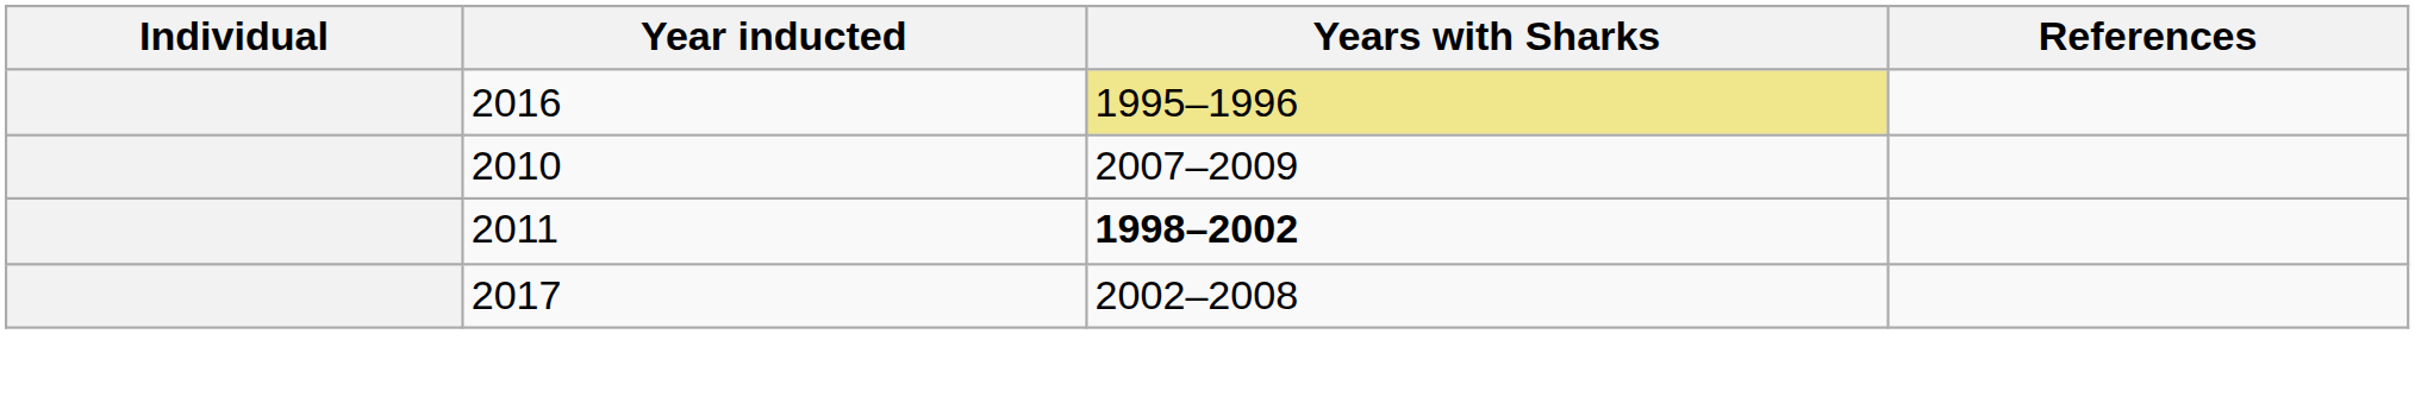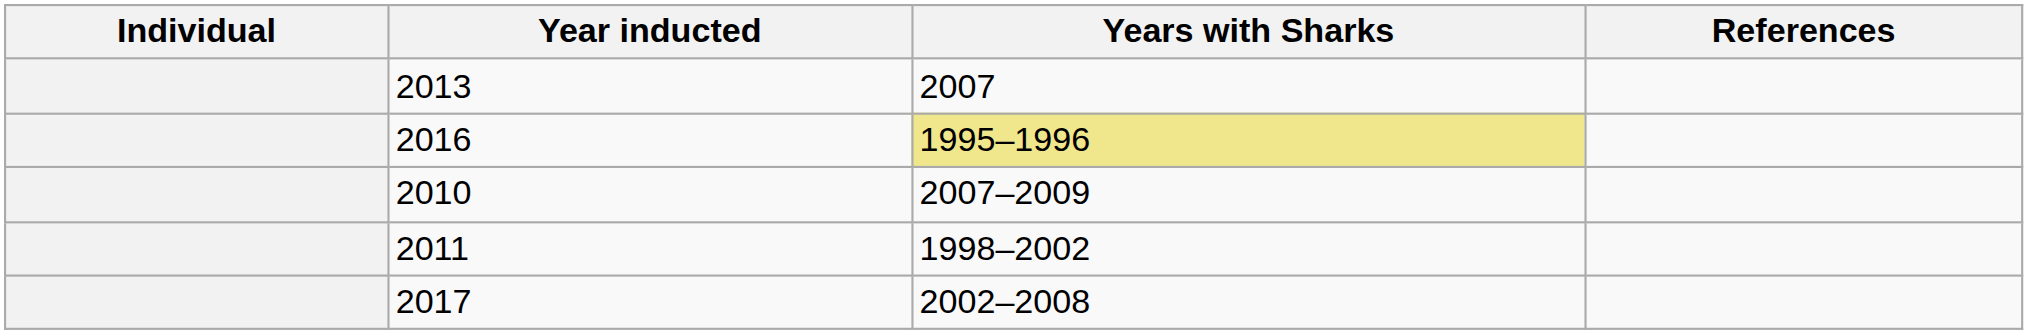 <table class="wikitable sortable" width="75%">
 <tr>
 <th scope="col">Individual</th>
 <th scope="col">Year inducted</th>
 <th scope="col">Years with Sharks</th>
 <th scope="col" class="unsortable">References</th>
+</tr>
+<tr>
+<th scope="row"></th>
+<td>2013</td>
+<td>2007</td>
+<td></td>
 </tr>
 <tr>
 <th scope="row"></th>
 <td>2016</td>
 <td style="background: khaki;">1995–1996</td>
 <td></td>
 </tr>
 <tr>
 <th scope="row"></th>
 <td>2010</td>
 <td>2007–2009</td>
 <td></td>
 </tr>
 <tr>
 <th scope="row"></th>
 <td>2011</td>
-<td><strong>1998–2002</strong></td>
+<td>1998–2002</td>
 <td></td>
 </tr>
 <tr>
 <th scope="row"></th>
 <td>2017</td>
 <td>2002–2008</td>
 <td></td>
 </tr>
 </table>
